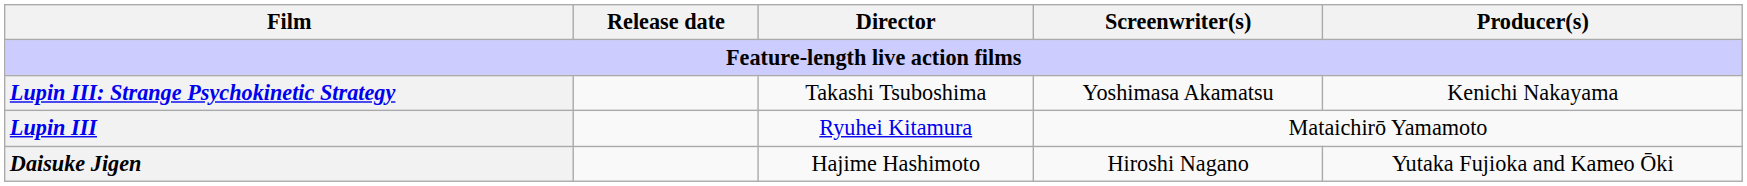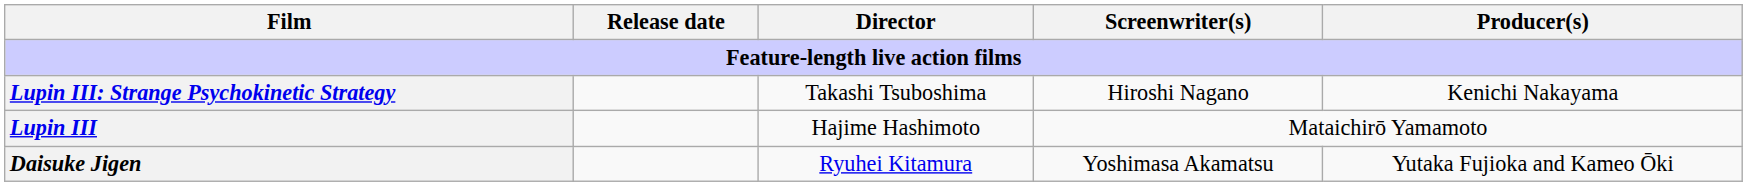 <table class="wikitable plainrowheaders" style="text-align:center; width:99%;">
 <tr>
 <th>Film</th>
 <th>Release date</th>
 <th>Director</th>
 <th>Screenwriter(s)</th>
 <th>Producer(s)</th>
 </tr>
 <tr>
 <th colspan="6" scope="col" style="background-color:#ccccff;">Feature-length live action films</th>
 </tr>
 <tr>
 <th scope="row" style="text-align:left"><em><a href='#'>Lupin III: Strange Psychokinetic Strategy</a></em></th>
 <td style="text-align:left;"></td>
 <td>Takashi Tsuboshima</td>
-<td>Yoshimasa Akamatsu</td>
+<td>Hiroshi Nagano</td>
 <td>Kenichi Nakayama</td>
 </tr>
 <tr>
 <th scope="row" style="text-align:left"><em><a href='#'>Lupin III</a></em></th>
 <td style="text-align:left;"></td>
-<td><a href='#'>Ryuhei Kitamura</a></td>
+<td>Hajime Hashimoto</td>
 <td ! colspan="2">Mataichirō Yamamoto</td>
 </tr>
 <tr>
 <th scope="row" style="text-align:left;"><em>Daisuke Jigen</em></th>
 <td style="text-align:left;"></td>
-<td>Hajime Hashimoto</td>
-<td>Hiroshi Nagano</td>
+<td><a href='#'>Ryuhei Kitamura</a></td>
+<td>Yoshimasa Akamatsu</td>
 <td>Yutaka Fujioka and Kameo Ōki</td>
 </tr>
 </table>
